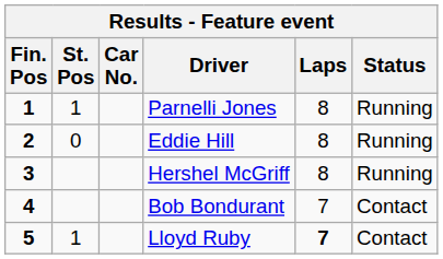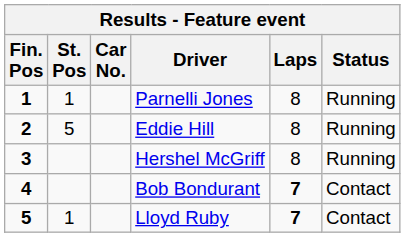 <table class="wikitable" style="font-size:90%;">
 <tr>
 <th colspan=6>Results - Feature event</th>
 </tr>
 <tr>
 <th>Fin.<br>Pos</th>
 <th>St.<br>Pos</th>
 <th>Car<br>No.</th>
 <th>Driver</th>
 <th>Laps</th>
 <th>Status</th>
 </tr>
 <tr>
 <td align=center><strong>1</strong></td>
 <td align=center>1</td>
 <td align=center></td>
 <td><a href='#'>Parnelli Jones</a></td>
 <td align=center>8</td>
 <td>Running</td>
 </tr>
 <tr>
 <td align=center><strong>2</strong></td>
-<td align=center>0</td>
+<td align=center>5</td>
 <td align=center></td>
 <td><a href='#'>Eddie Hill</a></td>
 <td align=center>8</td>
 <td>Running</td>
 </tr>
 <tr>
 <td align=center><strong>3</strong></td>
 <td align=center></td>
 <td align=center></td>
 <td><a href='#'>Hershel McGriff</a></td>
 <td align=center>8</td>
 <td>Running</td>
 </tr>
 <tr>
 <td align=center><strong>4</strong></td>
 <td align=center></td>
 <td align=center></td>
 <td><a href='#'>Bob Bondurant</a></td>
-<td align=center>7</td>
+<td align=center><strong>7</strong></td>
 <td>Contact</td>
 </tr>
 <tr>
 <td align=center><strong>5</strong></td>
 <td align=center>1</td>
 <td align=center></td>
 <td><a href='#'>Lloyd Ruby</a></td>
 <td align=center><strong>7</strong></td>
 <td>Contact</td>
 </tr>
 </table>
